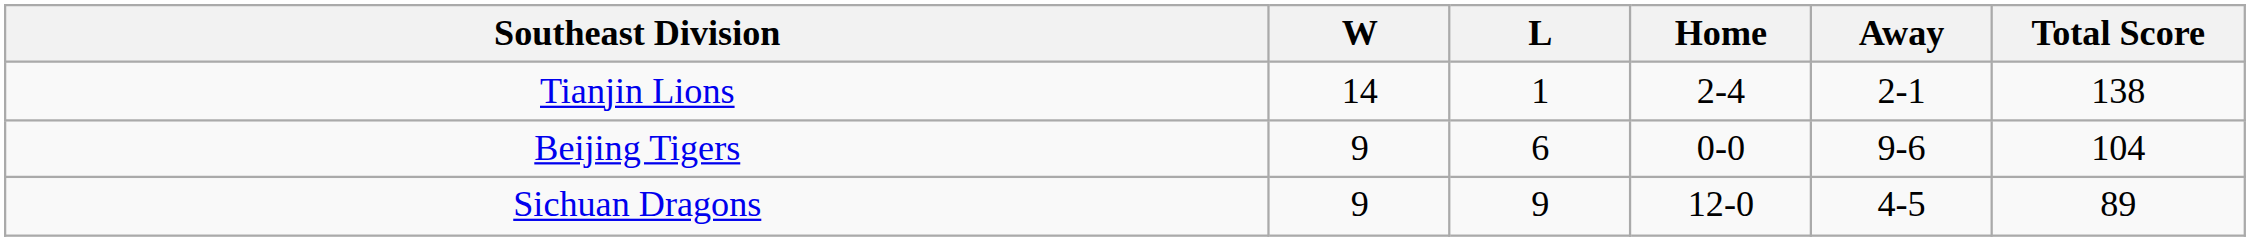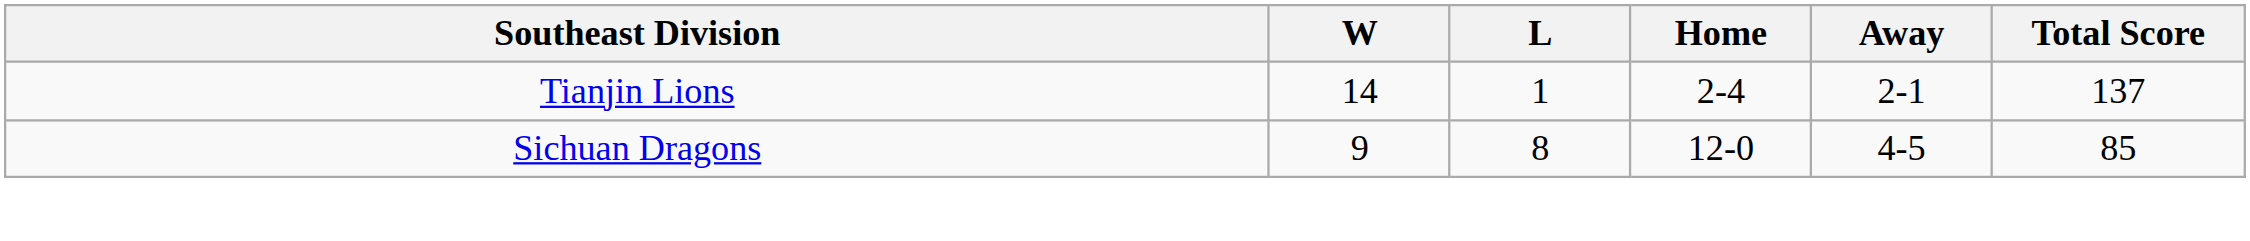 <table class="wikitable" width="50%" style="text-align:center;">
 <tr>
 <th width="35%">Southeast Division</th>
 <th width="5%">W</th>
 <th width="5%">L</th>
 <th width="5%">Home</th>
 <th width="5%">Away</th>
 <th width="7%">Total Score</th>
 </tr>
 <tr align=center>
 <td><a href='#'>Tianjin Lions</a></td>
 <td>14</td>
 <td>1</td>
 <td>2-4</td>
 <td>2-1</td>
-<td>138</td>
-</tr>
-<tr align=center>
-<td><a href='#'>Beijing Tigers</a></td>
-<td>9</td>
-<td>6</td>
-<td>0-0</td>
-<td>9-6</td>
-<td>104</td>
+<td>137</td>
 </tr>
 <tr align=center>
 <td><a href='#'>Sichuan Dragons</a></td>
 <td>9</td>
-<td>9</td>
+<td>8</td>
 <td>12-0</td>
 <td>4-5</td>
-<td>89</td>
+<td>85</td>
 </tr>
 </table>
